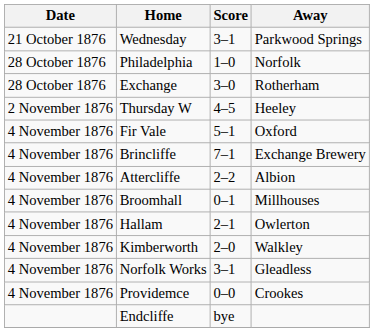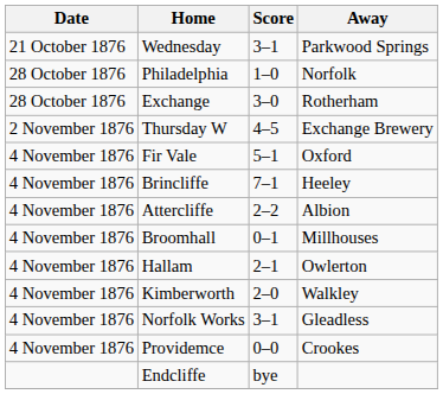 <table class="wikitable">
 <tr>
 <th>Date</th>
 <th>Home</th>
 <th>Score</th>
 <th>Away</th>
 </tr>
 <tr>
 <td>21 October 1876</td>
 <td>Wednesday</td>
 <td>3–1</td>
 <td>Parkwood Springs</td>
 </tr>
 <tr>
 <td>28 October 1876</td>
 <td>Philadelphia</td>
 <td>1–0</td>
 <td>Norfolk</td>
 </tr>
 <tr>
 <td>28 October 1876</td>
 <td>Exchange</td>
 <td>3–0</td>
 <td>Rotherham</td>
 </tr>
 <tr>
 <td>2 November 1876</td>
 <td>Thursday W</td>
 <td>4–5</td>
-<td>Heeley</td>
+<td>Exchange Brewery</td>
 </tr>
 <tr>
 <td>4 November 1876</td>
 <td>Fir Vale</td>
 <td>5–1</td>
 <td>Oxford</td>
 </tr>
 <tr>
 <td>4 November 1876</td>
 <td>Brincliffe</td>
 <td>7–1</td>
-<td>Exchange Brewery</td>
+<td>Heeley</td>
 </tr>
 <tr>
 <td>4 November 1876</td>
 <td>Attercliffe</td>
 <td>2–2</td>
 <td>Albion</td>
 </tr>
 <tr>
 <td>4 November 1876</td>
 <td>Broomhall</td>
 <td>0–1</td>
 <td>Millhouses</td>
 </tr>
 <tr>
 <td>4 November 1876</td>
 <td>Hallam</td>
 <td>2–1</td>
 <td>Owlerton</td>
 </tr>
 <tr>
 <td>4 November 1876</td>
 <td>Kimberworth</td>
 <td>2–0</td>
 <td>Walkley</td>
 </tr>
 <tr>
 <td>4 November 1876</td>
 <td>Norfolk Works</td>
 <td>3–1</td>
 <td>Gleadless</td>
 </tr>
 <tr>
 <td>4 November 1876</td>
 <td>Providemce</td>
 <td>0–0</td>
 <td>Crookes</td>
 </tr>
 <tr>
 <td></td>
 <td>Endcliffe</td>
 <td>bye</td>
 <td></td>
 </tr>
 <tr>
 </tr>
 </table>
